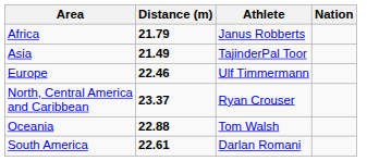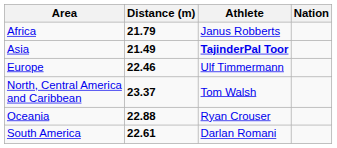 <table class="wikitable">
 <tr>
 <th>Area</th>
 <th>Distance (m)</th>
 <th>Athlete</th>
 <th>Nation</th>
 </tr>
 <tr>
 <td><a href='#'>Africa</a> </td>
 <td><strong>21.79</strong></td>
 <td><a href='#'>Janus Robberts</a></td>
 <td></td>
 </tr>
 <tr>
 <td><a href='#'>Asia</a> </td>
 <td><strong>21.49</strong></td>
-<td><a href='#'>TajinderPal Toor</a></td>
+<td><strong><a href='#'>TajinderPal Toor</a></strong></td>
 <td></td>
 </tr>
 <tr>
 <td><a href='#'>Europe</a> </td>
 <td><strong>22.46</strong></td>
 <td><a href='#'>Ulf Timmermann</a></td>
 <td></td>
 </tr>
 <tr>
 <td><a href='#'>North, Central America<br> and Caribbean</a> </td>
 <td><strong>23.37</strong> </td>
-<td><a href='#'>Ryan Crouser</a></td>
+<td><a href='#'>Tom Walsh</a></td>
 <td></td>
 </tr>
 <tr>
 <td><a href='#'>Oceania</a> </td>
 <td><strong>22.88</strong></td>
-<td><a href='#'>Tom Walsh</a></td>
+<td><a href='#'>Ryan Crouser</a></td>
 <td></td>
 </tr>
 <tr>
 <td><a href='#'>South America</a> </td>
 <td><strong>22.61</strong></td>
 <td><a href='#'>Darlan Romani</a></td>
 <td></td>
 </tr>
 </table>
